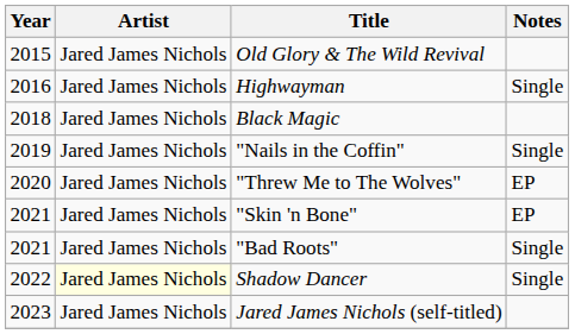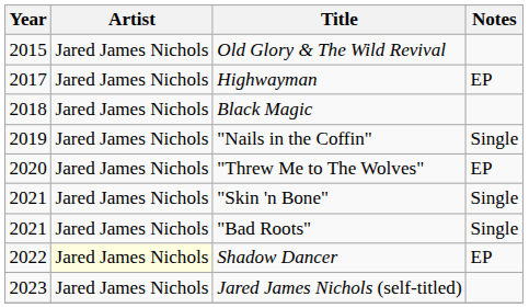 <table class="wikitable sortable">
 <tr style="background:#fff;">
 <th>Year</th>
 <th>Artist</th>
 <th>Title</th>
 <th>Notes</th>
 </tr>
 <tr>
 <td>2015</td>
 <td>Jared James Nichols</td>
 <td><em>Old Glory & The Wild Revival</em></td>
 <td></td>
 </tr>
 <tr>
-<td>2016</td>
+<td>2017</td>
 <td>Jared James Nichols</td>
 <td><em>Highwayman</em></td>
-<td>Single</td>
+<td>EP</td>
 </tr>
 <tr>
 <td>2018</td>
 <td>Jared James Nichols</td>
 <td><em>Black Magic</em></td>
 <td></td>
 </tr>
 <tr>
 <td>2019</td>
 <td>Jared James Nichols</td>
 <td>"Nails in the Coffin"</td>
 <td>Single</td>
 </tr>
 <tr>
 <td>2020</td>
 <td>Jared James Nichols</td>
 <td>"Threw Me to The Wolves"</td>
 <td>EP</td>
 </tr>
 <tr>
 <td>2021</td>
 <td>Jared James Nichols</td>
 <td>"Skin 'n Bone"</td>
-<td>EP</td>
+<td>Single</td>
 </tr>
 <tr>
 <td>2021</td>
 <td>Jared James Nichols</td>
 <td>"Bad Roots"</td>
 <td>Single</td>
 </tr>
 <tr>
 <td>2022</td>
 <td style="background: lightyellow;">Jared James Nichols</td>
 <td><em>Shadow Dancer</em></td>
-<td>Single</td>
+<td>EP</td>
 </tr>
 <tr>
 <td>2023</td>
 <td>Jared James Nichols</td>
 <td><em>Jared James Nichols</em> (self-titled)</td>
 <td></td>
 </tr>
 <tr>
 </tr>
 </table>
